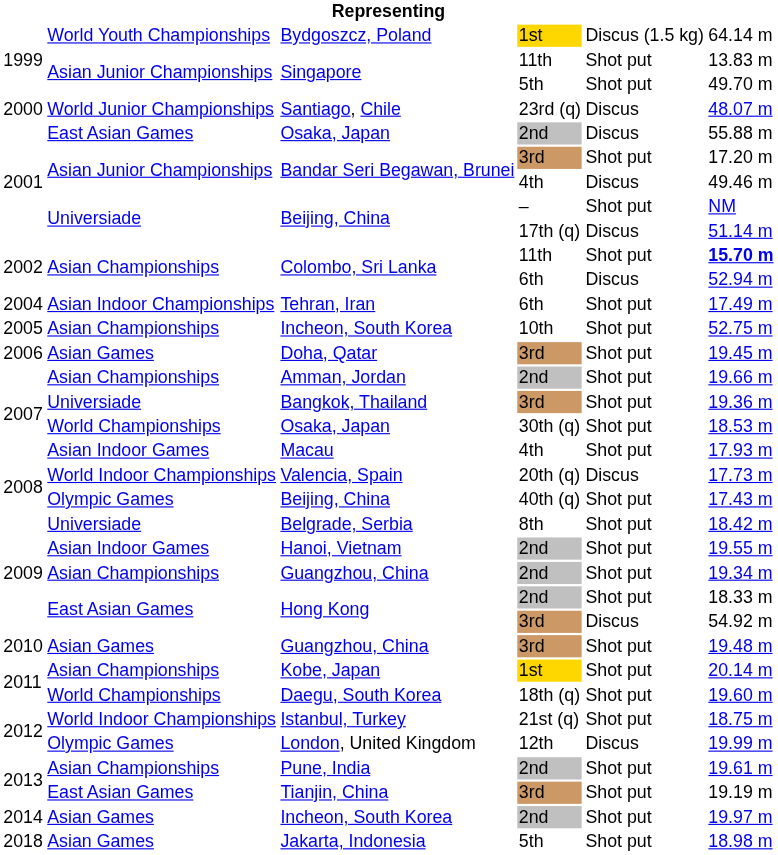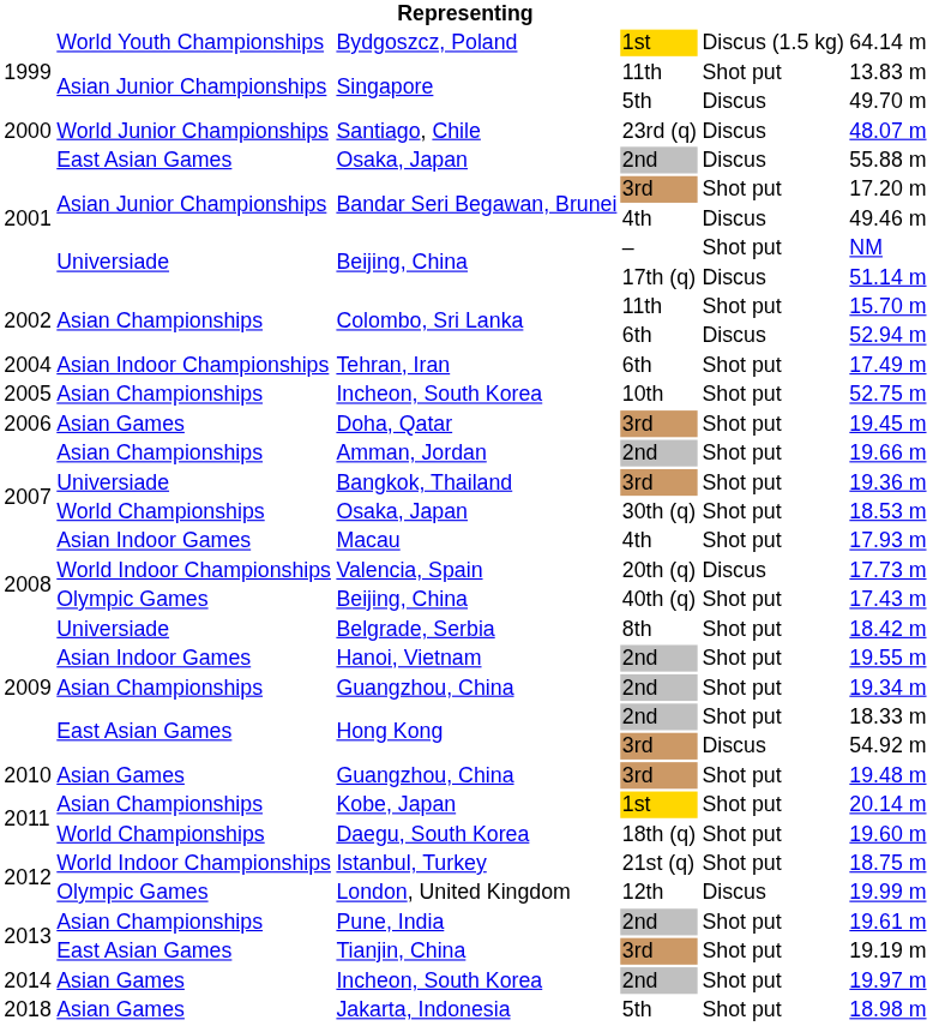 <table>
 <tr>
 <th colspan="6">Representing </th>
 </tr>
 <tr>
 <td rowspan=3>1999</td>
 <td><a href='#'>World Youth Championships</a></td>
 <td><a href='#'>Bydgoszcz, Poland</a></td>
 <td bgcolor="gold">1st</td>
 <td>Discus (1.5 kg)</td>
 <td>64.14 m</td>
 </tr>
 <tr>
 <td rowspan=2><a href='#'>Asian Junior Championships</a></td>
 <td rowspan=2><a href='#'>Singapore</a></td>
 <td>11th</td>
 <td>Shot put</td>
 <td>13.83 m</td>
 </tr>
 <tr>
 <td>5th</td>
-<td>Shot put</td>
+<td>Discus</td>
 <td>49.70 m</td>
 </tr>
 <tr>
 <td>2000</td>
 <td><a href='#'>World Junior Championships</a></td>
 <td><a href='#'>Santiago</a>, <a href='#'>Chile</a></td>
 <td>23rd (q)</td>
 <td>Discus</td>
 <td><a href='#'>48.07 m</a></td>
 </tr>
 <tr>
 <td rowspan=5>2001</td>
 <td><a href='#'>East Asian Games</a></td>
 <td><a href='#'>Osaka, Japan</a></td>
 <td bgcolor="silver">2nd</td>
 <td>Discus</td>
 <td>55.88 m</td>
 </tr>
 <tr>
 <td rowspan=2><a href='#'>Asian Junior Championships</a></td>
 <td rowspan=2><a href='#'>Bandar Seri Begawan, Brunei</a></td>
 <td bgcolor="cc9966">3rd</td>
 <td>Shot put</td>
 <td>17.20 m</td>
 </tr>
 <tr>
 <td>4th</td>
 <td>Discus</td>
 <td>49.46 m</td>
 </tr>
 <tr>
 <td rowspan=2><a href='#'>Universiade</a></td>
 <td rowspan=2><a href='#'>Beijing, China</a></td>
 <td>–</td>
 <td>Shot put</td>
 <td><a href='#'>NM</a></td>
 </tr>
 <tr>
 <td>17th (q)</td>
 <td>Discus</td>
 <td><a href='#'>51.14 m</a></td>
 </tr>
 <tr>
 <td rowspan=2>2002</td>
 <td rowspan=2><a href='#'>Asian Championships</a></td>
 <td rowspan=2><a href='#'>Colombo, Sri Lanka</a></td>
 <td>11th</td>
 <td>Shot put</td>
-<td><strong><a href='#'>15.70 m</a></strong></td>
+<td><a href='#'>15.70 m</a></td>
 </tr>
 <tr>
 <td>6th</td>
 <td>Discus</td>
 <td><a href='#'>52.94 m</a></td>
 </tr>
 <tr>
 <td>2004</td>
 <td><a href='#'>Asian Indoor Championships</a></td>
 <td><a href='#'>Tehran, Iran</a></td>
 <td>6th</td>
 <td>Shot put</td>
 <td><a href='#'>17.49 m</a></td>
 </tr>
 <tr>
 <td>2005</td>
 <td><a href='#'>Asian Championships</a></td>
 <td><a href='#'>Incheon, South Korea</a></td>
 <td>10th</td>
 <td>Shot put</td>
 <td><a href='#'>52.75 m</a></td>
 </tr>
 <tr>
 <td>2006</td>
 <td><a href='#'>Asian Games</a></td>
 <td><a href='#'>Doha, Qatar</a></td>
 <td bgcolor="cc9966">3rd</td>
 <td>Shot put</td>
 <td><a href='#'>19.45 m</a></td>
 </tr>
 <tr>
 <td rowspan=4>2007</td>
 <td><a href='#'>Asian Championships</a></td>
 <td><a href='#'>Amman, Jordan</a></td>
 <td bgcolor="silver">2nd</td>
 <td>Shot put</td>
 <td><a href='#'>19.66 m</a></td>
 </tr>
 <tr>
 <td><a href='#'>Universiade</a></td>
 <td><a href='#'>Bangkok, Thailand</a></td>
 <td bgcolor="cc9966">3rd</td>
 <td>Shot put</td>
 <td><a href='#'>19.36 m</a></td>
 </tr>
 <tr>
 <td><a href='#'>World Championships</a></td>
 <td><a href='#'>Osaka, Japan</a></td>
 <td>30th (q)</td>
 <td>Shot put</td>
 <td><a href='#'>18.53 m</a></td>
 </tr>
 <tr>
 <td><a href='#'>Asian Indoor Games</a></td>
 <td><a href='#'>Macau</a></td>
 <td>4th</td>
 <td>Shot put</td>
 <td><a href='#'>17.93 m</a></td>
 </tr>
 <tr>
 <td rowspan=2>2008</td>
 <td><a href='#'>World Indoor Championships</a></td>
 <td><a href='#'>Valencia, Spain</a></td>
 <td>20th (q)</td>
 <td>Discus</td>
 <td><a href='#'>17.73 m</a></td>
 </tr>
 <tr>
 <td><a href='#'>Olympic Games</a></td>
 <td><a href='#'>Beijing, China</a></td>
 <td>40th (q)</td>
 <td>Shot put</td>
 <td><a href='#'>17.43 m</a></td>
 </tr>
 <tr>
 <td rowspan=5>2009</td>
 <td><a href='#'>Universiade</a></td>
 <td><a href='#'>Belgrade, Serbia</a></td>
 <td>8th</td>
 <td>Shot put</td>
 <td><a href='#'>18.42 m</a></td>
 </tr>
 <tr>
 <td><a href='#'>Asian Indoor Games</a></td>
 <td><a href='#'>Hanoi, Vietnam</a></td>
 <td bgcolor=silver>2nd</td>
 <td>Shot put</td>
 <td><a href='#'>19.55 m</a></td>
 </tr>
 <tr>
 <td><a href='#'>Asian Championships</a></td>
 <td><a href='#'>Guangzhou, China</a></td>
 <td bgcolor=silver>2nd</td>
 <td>Shot put</td>
 <td><a href='#'>19.34 m</a></td>
 </tr>
 <tr>
 <td rowspan=2><a href='#'>East Asian Games</a></td>
 <td rowspan=2><a href='#'>Hong Kong</a></td>
 <td bgcolor=silver>2nd</td>
 <td>Shot put</td>
 <td>18.33 m</td>
 </tr>
 <tr>
 <td bgcolor=cc9966>3rd</td>
 <td>Discus</td>
 <td>54.92 m</td>
 </tr>
 <tr>
 <td>2010</td>
 <td><a href='#'>Asian Games</a></td>
 <td><a href='#'>Guangzhou, China</a></td>
 <td bgcolor="cc9966">3rd</td>
 <td>Shot put</td>
 <td><a href='#'>19.48 m</a></td>
 </tr>
 <tr>
 <td rowspan=2>2011</td>
 <td><a href='#'>Asian Championships</a></td>
 <td><a href='#'>Kobe, Japan</a></td>
 <td bgcolor=gold>1st</td>
 <td>Shot put</td>
 <td><a href='#'>20.14 m</a></td>
 </tr>
 <tr>
 <td><a href='#'>World Championships</a></td>
 <td><a href='#'>Daegu, South Korea</a></td>
 <td>18th (q)</td>
 <td>Shot put</td>
 <td><a href='#'>19.60 m</a></td>
 </tr>
 <tr>
 <td rowspan=2>2012</td>
 <td><a href='#'>World Indoor Championships</a></td>
 <td><a href='#'>Istanbul, Turkey</a></td>
 <td>21st (q)</td>
 <td>Shot put</td>
 <td><a href='#'>18.75 m</a></td>
 </tr>
 <tr>
 <td><a href='#'>Olympic Games</a></td>
 <td><a href='#'>London</a>, United Kingdom</td>
 <td>12th</td>
 <td>Discus</td>
 <td><a href='#'>19.99 m</a></td>
 </tr>
 <tr>
 <td rowspan=2>2013</td>
 <td><a href='#'>Asian Championships</a></td>
 <td><a href='#'>Pune, India</a></td>
 <td bgcolor=silver>2nd</td>
 <td>Shot put</td>
 <td><a href='#'>19.61 m</a></td>
 </tr>
 <tr>
 <td><a href='#'>East Asian Games</a></td>
 <td><a href='#'>Tianjin, China</a></td>
 <td bgcolor=cc9966>3rd</td>
 <td>Shot put</td>
 <td>19.19 m</td>
 </tr>
 <tr>
 <td>2014</td>
 <td><a href='#'>Asian Games</a></td>
 <td><a href='#'>Incheon, South Korea</a></td>
 <td bgcolor=silver>2nd</td>
 <td>Shot put</td>
 <td><a href='#'>19.97 m</a></td>
 </tr>
 <tr>
 <td>2018</td>
 <td><a href='#'>Asian Games</a></td>
 <td><a href='#'>Jakarta, Indonesia</a></td>
 <td>5th</td>
 <td>Shot put</td>
 <td><a href='#'>18.98 m</a></td>
 </tr>
 </table>
